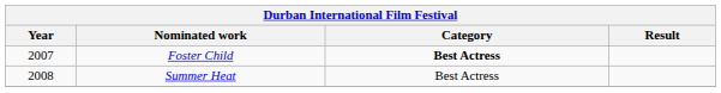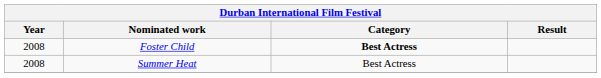 <table width="70%" class="wikitable sortable">
 <tr>
 <th colspan="4" align="center"><a href='#'>Durban International Film Festival</a></th>
 </tr>
 <tr>
 <th width="10%">Year</th>
 <th width="35%">Nominated work</th>
 <th width="40%">Category</th>
 <th width="15%">Result</th>
 </tr>
 <tr>
-<td align="center">2007</td>
+<td align="center">2008</td>
 <td align="center"><em><a href='#'>Foster Child</a></em></td>
 <td align="center"><strong>Best Actress</strong></td>
 <td></td>
 </tr>
 <tr>
 <td align="center">2008</td>
 <td align="center"><em><a href='#'>Summer Heat</a></em></td>
 <td align="center">Best Actress</td>
 <td></td>
 </tr>
 <tr>
 </tr>
 </table>
